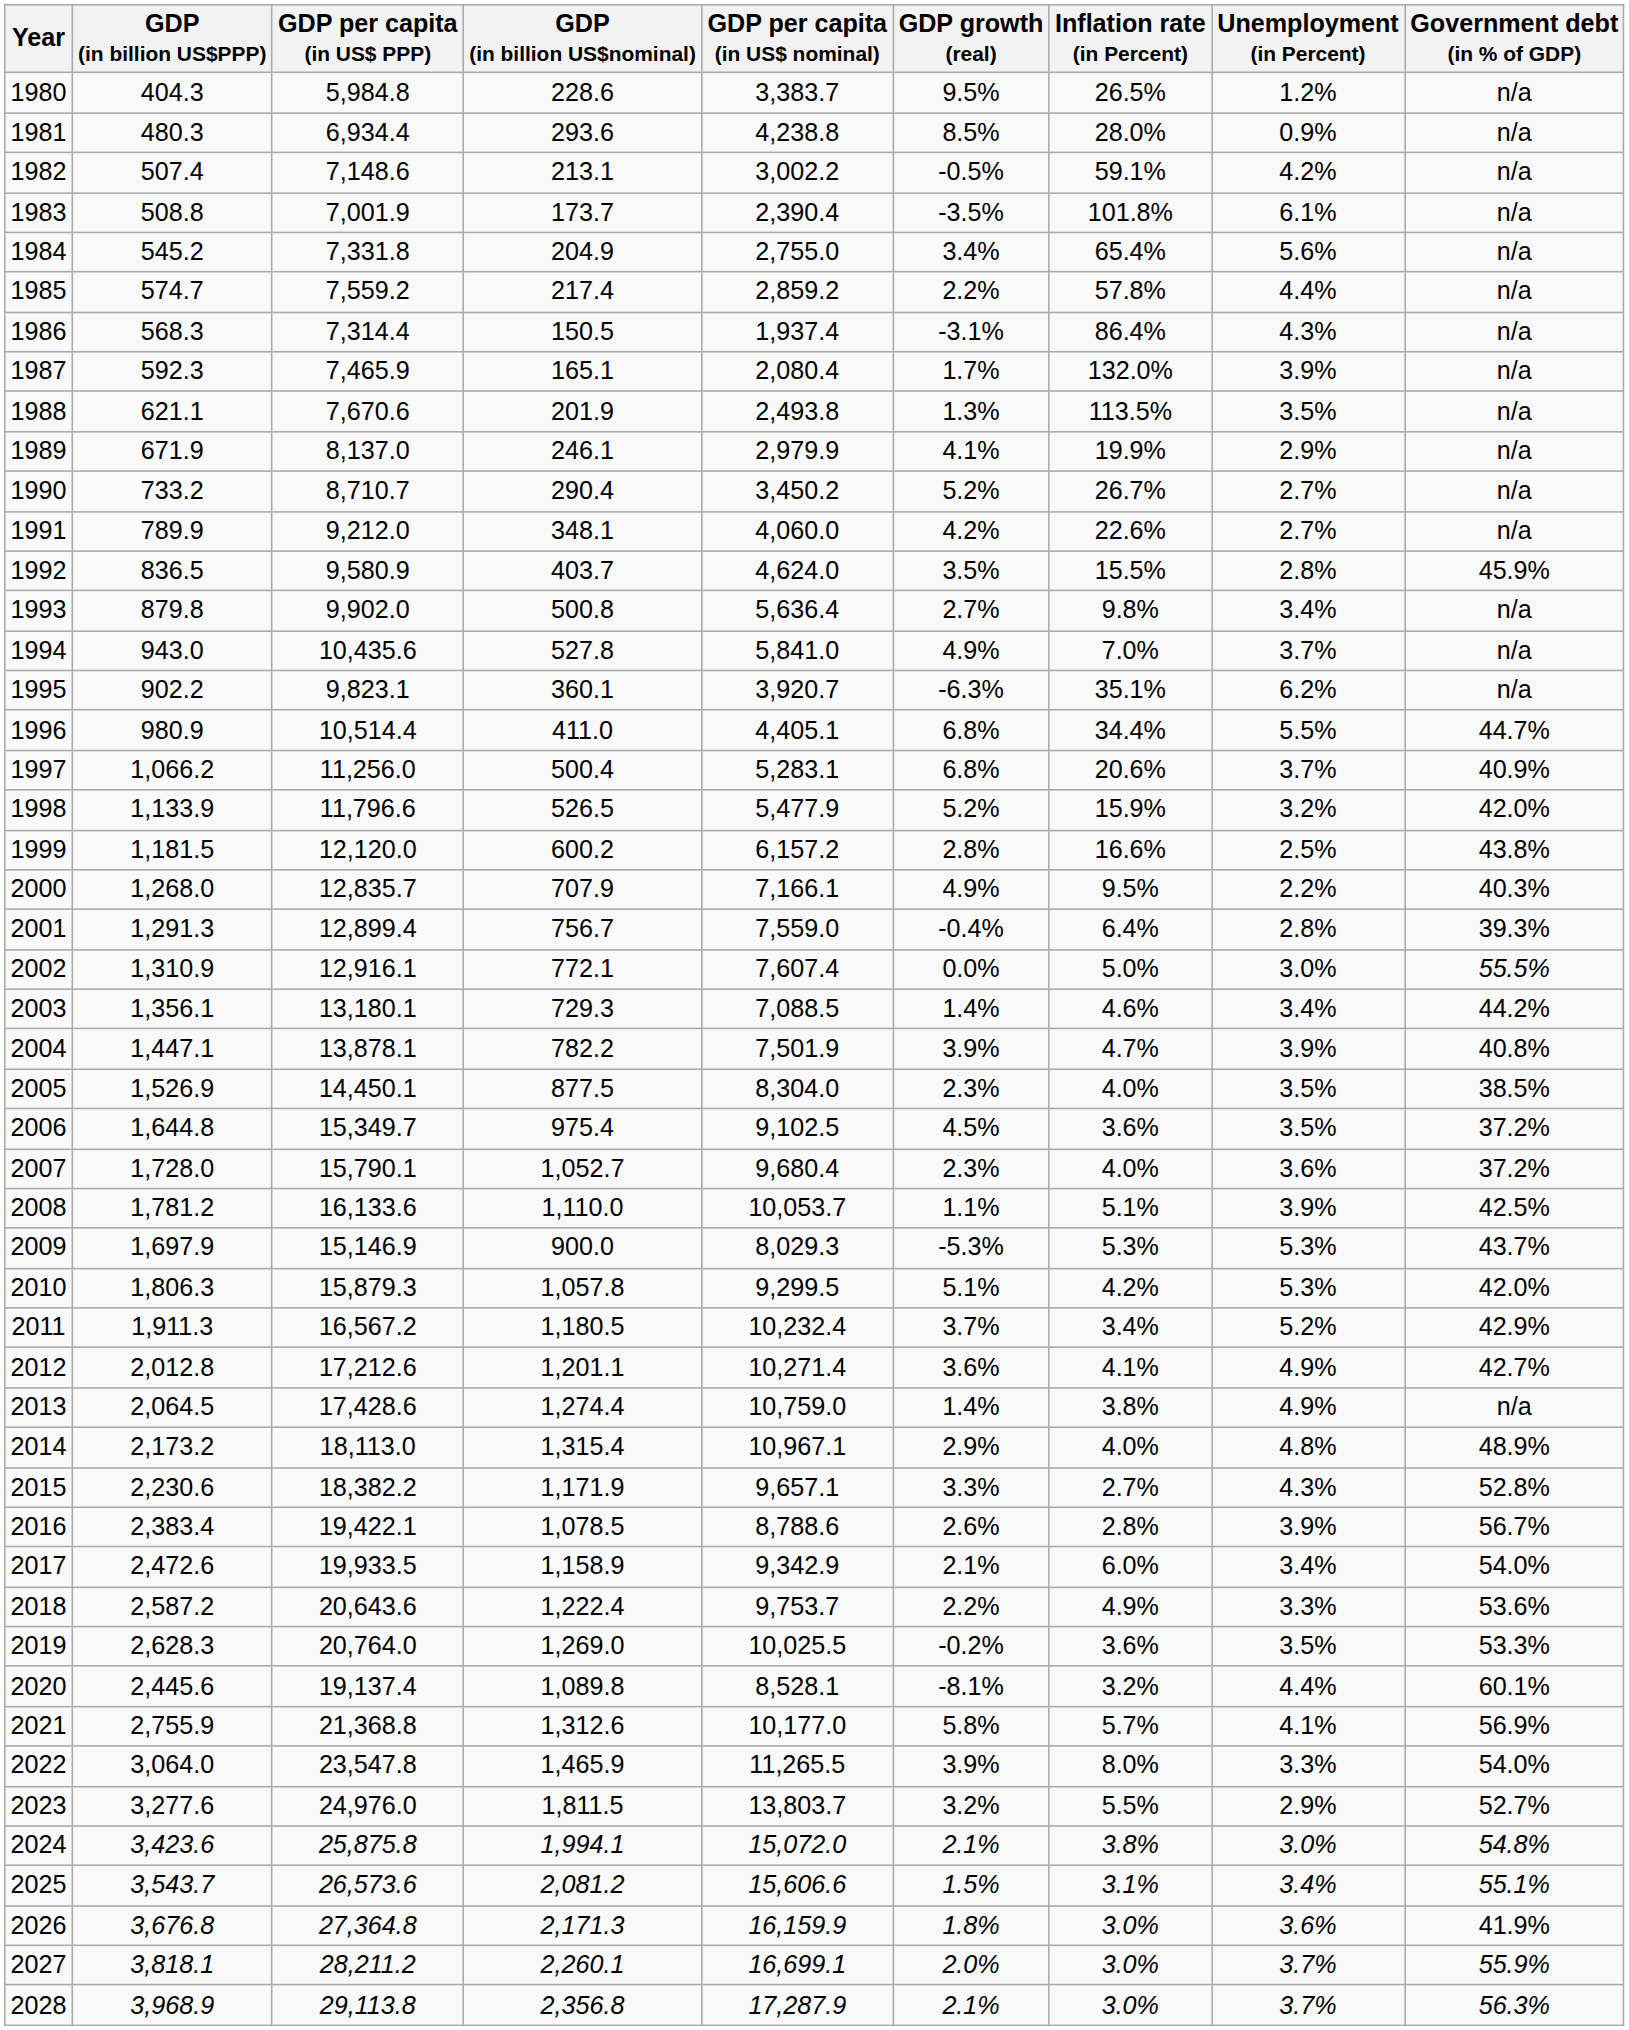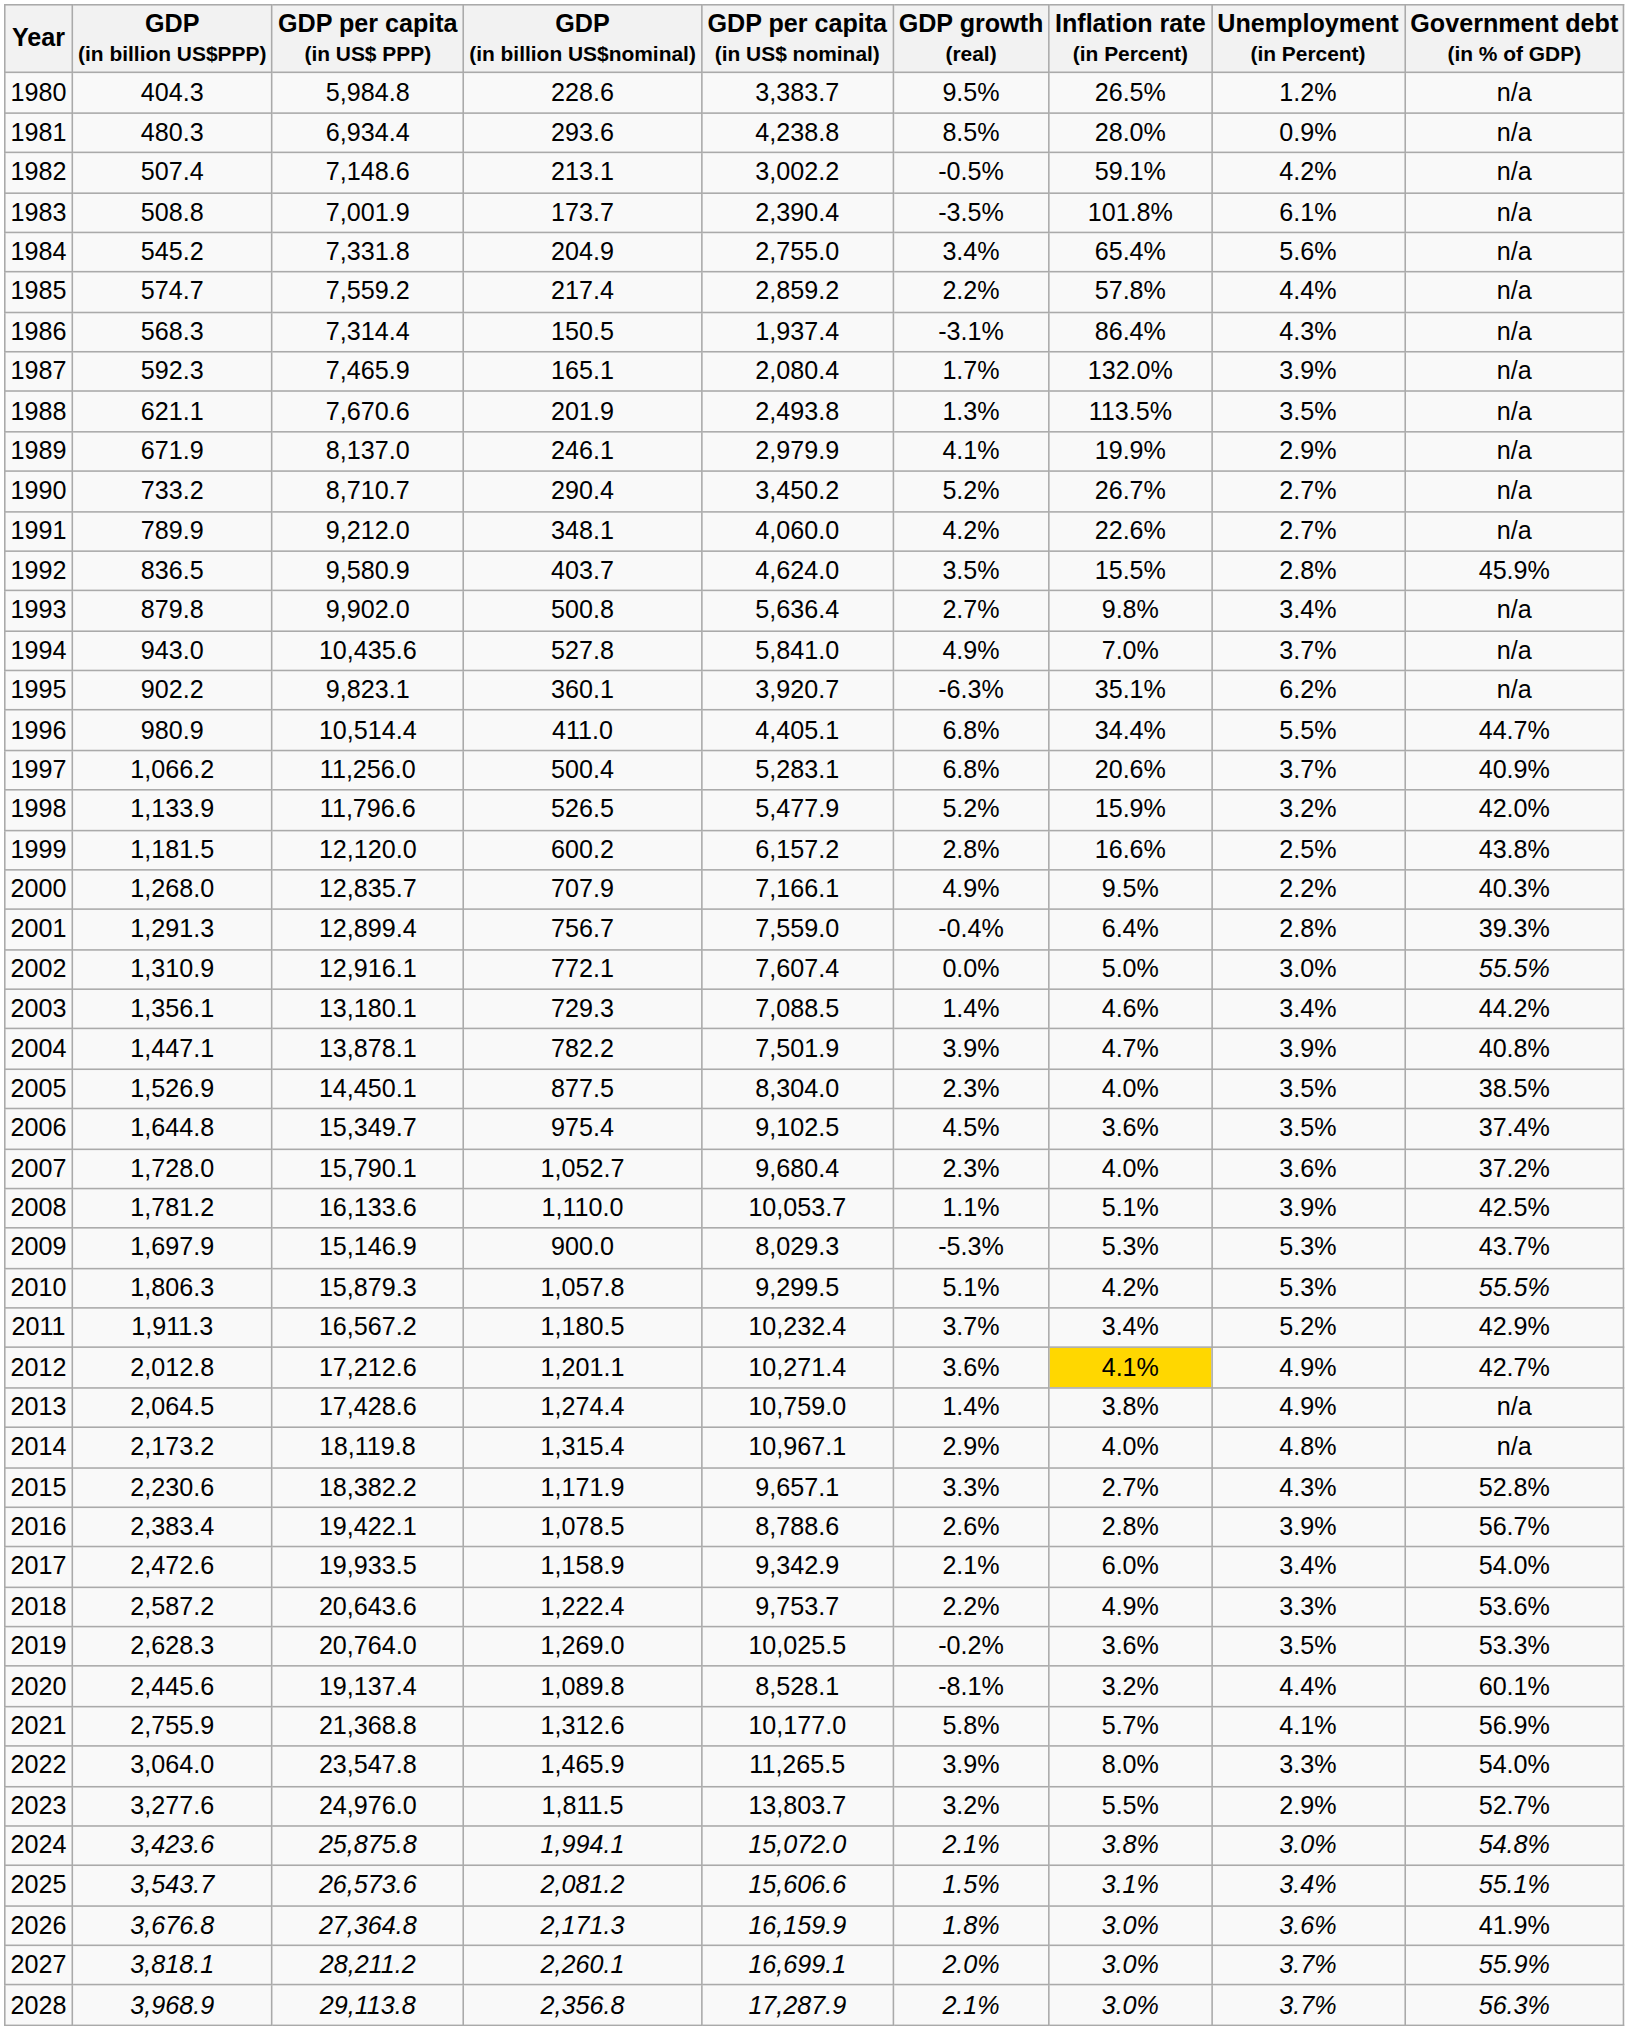 <table class="wikitable" style="text-align:center;">
 <tr>
 <th>Year</th>
 <th>GDP<br><small>(in billion US$PPP)</small></th>
 <th>GDP per capita<br><small>(in US$ PPP)</small></th>
 <th>GDP<br><small>(in billion US$nominal)</small></th>
 <th>GDP per capita<br><small>(in US$ nominal)</small></th>
 <th>GDP growth<br><small>(real)</small></th>
 <th>Inflation rate<br><small>(in Percent)</small></th>
 <th>Unemployment<br><small>(in Percent)</small></th>
 <th>Government debt<br><small>(in % of GDP)</small></th>
 </tr>
 <tr>
 <td>1980</td>
 <td>404.3</td>
 <td>5,984.8</td>
 <td>228.6</td>
 <td>3,383.7</td>
 <td>9.5%</td>
 <td>26.5%</td>
 <td>1.2%</td>
 <td>n/a</td>
 </tr>
 <tr>
 <td>1981</td>
 <td>480.3</td>
 <td>6,934.4</td>
 <td>293.6</td>
 <td>4,238.8</td>
 <td>8.5%</td>
 <td>28.0%</td>
 <td>0.9%</td>
 <td>n/a</td>
 </tr>
 <tr>
 <td>1982</td>
 <td>507.4</td>
 <td>7,148.6</td>
 <td>213.1</td>
 <td>3,002.2</td>
 <td>-0.5%</td>
 <td>59.1%</td>
 <td>4.2%</td>
 <td>n/a</td>
 </tr>
 <tr>
 <td>1983</td>
 <td>508.8</td>
 <td>7,001.9</td>
 <td>173.7</td>
 <td>2,390.4</td>
 <td>-3.5%</td>
 <td>101.8%</td>
 <td>6.1%</td>
 <td>n/a</td>
 </tr>
 <tr>
 <td>1984</td>
 <td>545.2</td>
 <td>7,331.8</td>
 <td>204.9</td>
 <td>2,755.0</td>
 <td>3.4%</td>
 <td>65.4%</td>
 <td>5.6%</td>
 <td>n/a</td>
 </tr>
 <tr>
 <td>1985</td>
 <td>574.7</td>
 <td>7,559.2</td>
 <td>217.4</td>
 <td>2,859.2</td>
 <td>2.2%</td>
 <td>57.8%</td>
 <td>4.4%</td>
 <td>n/a</td>
 </tr>
 <tr>
 <td>1986</td>
 <td>568.3</td>
 <td>7,314.4</td>
 <td>150.5</td>
 <td>1,937.4</td>
 <td>-3.1%</td>
 <td>86.4%</td>
 <td>4.3%</td>
 <td>n/a</td>
 </tr>
 <tr>
 <td>1987</td>
 <td>592.3</td>
 <td>7,465.9</td>
 <td>165.1</td>
 <td>2,080.4</td>
 <td>1.7%</td>
 <td>132.0%</td>
 <td>3.9%</td>
 <td>n/a</td>
 </tr>
 <tr>
 <td>1988</td>
 <td>621.1</td>
 <td>7,670.6</td>
 <td>201.9</td>
 <td>2,493.8</td>
 <td>1.3%</td>
 <td>113.5%</td>
 <td>3.5%</td>
 <td>n/a</td>
 </tr>
 <tr>
 <td>1989</td>
 <td>671.9</td>
 <td>8,137.0</td>
 <td>246.1</td>
 <td>2,979.9</td>
 <td>4.1%</td>
 <td>19.9%</td>
 <td>2.9%</td>
 <td>n/a</td>
 </tr>
 <tr>
 <td>1990</td>
 <td>733.2</td>
 <td>8,710.7</td>
 <td>290.4</td>
 <td>3,450.2</td>
 <td>5.2%</td>
 <td>26.7%</td>
 <td>2.7%</td>
 <td>n/a</td>
 </tr>
 <tr>
 <td>1991</td>
 <td>789.9</td>
 <td>9,212.0</td>
 <td>348.1</td>
 <td>4,060.0</td>
 <td>4.2%</td>
 <td>22.6%</td>
 <td>2.7%</td>
 <td>n/a</td>
 </tr>
 <tr>
 <td>1992</td>
 <td>836.5</td>
 <td>9,580.9</td>
 <td>403.7</td>
 <td>4,624.0</td>
 <td>3.5%</td>
 <td>15.5%</td>
 <td>2.8%</td>
 <td>45.9%</td>
 </tr>
 <tr>
 <td>1993</td>
 <td>879.8</td>
 <td>9,902.0</td>
 <td>500.8</td>
 <td>5,636.4</td>
 <td>2.7%</td>
 <td>9.8%</td>
 <td>3.4%</td>
 <td>n/a</td>
 </tr>
 <tr>
 <td>1994</td>
 <td>943.0</td>
 <td>10,435.6</td>
 <td>527.8</td>
 <td>5,841.0</td>
 <td>4.9%</td>
 <td>7.0%</td>
 <td>3.7%</td>
 <td>n/a</td>
 </tr>
 <tr>
 <td>1995</td>
 <td>902.2</td>
 <td>9,823.1</td>
 <td>360.1</td>
 <td>3,920.7</td>
 <td>-6.3%</td>
 <td>35.1%</td>
 <td>6.2%</td>
 <td>n/a</td>
 </tr>
 <tr>
 <td>1996</td>
 <td>980.9</td>
 <td>10,514.4</td>
 <td>411.0</td>
 <td>4,405.1</td>
 <td>6.8%</td>
 <td>34.4%</td>
 <td>5.5%</td>
 <td>44.7%</td>
 </tr>
 <tr>
 <td>1997</td>
 <td>1,066.2</td>
 <td>11,256.0</td>
 <td>500.4</td>
 <td>5,283.1</td>
 <td>6.8%</td>
 <td>20.6%</td>
 <td>3.7%</td>
 <td>40.9%</td>
 </tr>
 <tr>
 <td>1998</td>
 <td>1,133.9</td>
 <td>11,796.6</td>
 <td>526.5</td>
 <td>5,477.9</td>
 <td>5.2%</td>
 <td>15.9%</td>
 <td>3.2%</td>
 <td>42.0%</td>
 </tr>
 <tr>
 <td>1999</td>
 <td>1,181.5</td>
 <td>12,120.0</td>
 <td>600.2</td>
 <td>6,157.2</td>
 <td>2.8%</td>
 <td>16.6%</td>
 <td>2.5%</td>
 <td>43.8%</td>
 </tr>
 <tr>
 <td>2000</td>
 <td>1,268.0</td>
 <td>12,835.7</td>
 <td>707.9</td>
 <td>7,166.1</td>
 <td>4.9%</td>
 <td>9.5%</td>
 <td>2.2%</td>
 <td>40.3%</td>
 </tr>
 <tr>
 <td>2001</td>
 <td>1,291.3</td>
 <td>12,899.4</td>
 <td>756.7</td>
 <td>7,559.0</td>
 <td>-0.4%</td>
 <td>6.4%</td>
 <td>2.8%</td>
 <td>39.3%</td>
 </tr>
 <tr>
 <td>2002</td>
 <td>1,310.9</td>
 <td>12,916.1</td>
 <td>772.1</td>
 <td>7,607.4</td>
 <td>0.0%</td>
 <td>5.0%</td>
 <td>3.0%</td>
 <td><em>55.5%</em></td>
 </tr>
 <tr>
 <td>2003</td>
 <td>1,356.1</td>
 <td>13,180.1</td>
 <td>729.3</td>
 <td>7,088.5</td>
 <td>1.4%</td>
 <td>4.6%</td>
 <td>3.4%</td>
 <td>44.2%</td>
 </tr>
 <tr>
 <td>2004</td>
 <td>1,447.1</td>
 <td>13,878.1</td>
 <td>782.2</td>
 <td>7,501.9</td>
 <td>3.9%</td>
 <td>4.7%</td>
 <td>3.9%</td>
 <td>40.8%</td>
 </tr>
 <tr>
 <td>2005</td>
 <td>1,526.9</td>
 <td>14,450.1</td>
 <td>877.5</td>
 <td>8,304.0</td>
 <td>2.3%</td>
 <td>4.0%</td>
 <td>3.5%</td>
 <td>38.5%</td>
 </tr>
 <tr>
 <td>2006</td>
 <td>1,644.8</td>
 <td>15,349.7</td>
 <td>975.4</td>
 <td>9,102.5</td>
 <td>4.5%</td>
 <td>3.6%</td>
 <td>3.5%</td>
-<td>37.2%</td>
+<td>37.4%</td>
 </tr>
 <tr>
 <td>2007</td>
 <td>1,728.0</td>
 <td>15,790.1</td>
 <td>1,052.7</td>
 <td>9,680.4</td>
 <td>2.3%</td>
 <td>4.0%</td>
 <td>3.6%</td>
 <td>37.2%</td>
 </tr>
 <tr>
 <td>2008</td>
 <td>1,781.2</td>
 <td>16,133.6</td>
 <td>1,110.0</td>
 <td>10,053.7</td>
 <td>1.1%</td>
 <td>5.1%</td>
 <td>3.9%</td>
 <td>42.5%</td>
 </tr>
 <tr>
 <td>2009</td>
 <td>1,697.9</td>
 <td>15,146.9</td>
 <td>900.0</td>
 <td>8,029.3</td>
 <td>-5.3%</td>
 <td>5.3%</td>
 <td>5.3%</td>
 <td>43.7%</td>
 </tr>
 <tr>
 <td>2010</td>
 <td>1,806.3</td>
 <td>15,879.3</td>
 <td>1,057.8</td>
 <td>9,299.5</td>
 <td>5.1%</td>
 <td>4.2%</td>
 <td>5.3%</td>
-<td>42.0%</td>
+<td><em>55.5%</em></td>
 </tr>
 <tr>
 <td>2011</td>
 <td>1,911.3</td>
 <td>16,567.2</td>
 <td>1,180.5</td>
 <td>10,232.4</td>
 <td>3.7%</td>
 <td>3.4%</td>
 <td>5.2%</td>
 <td>42.9%</td>
 </tr>
 <tr>
 <td>2012</td>
 <td>2,012.8</td>
 <td>17,212.6</td>
 <td>1,201.1</td>
 <td>10,271.4</td>
 <td>3.6%</td>
-<td>4.1%</td>
+<td style="background: gold;">4.1%</td>
 <td>4.9%</td>
 <td>42.7%</td>
 </tr>
 <tr>
 <td>2013</td>
 <td>2,064.5</td>
 <td>17,428.6</td>
 <td>1,274.4</td>
 <td>10,759.0</td>
 <td>1.4%</td>
 <td>3.8%</td>
 <td>4.9%</td>
 <td>n/a</td>
 </tr>
 <tr>
 <td>2014</td>
 <td>2,173.2</td>
-<td>18,113.0</td>
+<td>18,119.8</td>
 <td>1,315.4</td>
 <td>10,967.1</td>
 <td>2.9%</td>
 <td>4.0%</td>
 <td>4.8%</td>
-<td>48.9%</td>
+<td>n/a</td>
 </tr>
 <tr>
 <td>2015</td>
 <td>2,230.6</td>
 <td>18,382.2</td>
 <td>1,171.9</td>
 <td>9,657.1</td>
 <td>3.3%</td>
 <td>2.7%</td>
 <td>4.3%</td>
 <td>52.8%</td>
 </tr>
 <tr>
 <td>2016</td>
 <td>2,383.4</td>
 <td>19,422.1</td>
 <td>1,078.5</td>
 <td>8,788.6</td>
 <td>2.6%</td>
 <td>2.8%</td>
 <td>3.9%</td>
 <td>56.7%</td>
 </tr>
 <tr>
 <td>2017</td>
 <td>2,472.6</td>
 <td>19,933.5</td>
 <td>1,158.9</td>
 <td>9,342.9</td>
 <td>2.1%</td>
 <td>6.0%</td>
 <td>3.4%</td>
 <td>54.0%</td>
 </tr>
 <tr>
 <td>2018</td>
 <td>2,587.2</td>
 <td>20,643.6</td>
 <td>1,222.4</td>
 <td>9,753.7</td>
 <td>2.2%</td>
 <td>4.9%</td>
 <td>3.3%</td>
 <td>53.6%</td>
 </tr>
 <tr>
 <td>2019</td>
 <td>2,628.3</td>
 <td>20,764.0</td>
 <td>1,269.0</td>
 <td>10,025.5</td>
 <td>-0.2%</td>
 <td>3.6%</td>
 <td>3.5%</td>
 <td>53.3%</td>
 </tr>
 <tr>
 <td>2020</td>
 <td>2,445.6</td>
 <td>19,137.4</td>
 <td>1,089.8</td>
 <td>8,528.1</td>
 <td>-8.1%</td>
 <td>3.2%</td>
 <td>4.4%</td>
 <td>60.1%</td>
 </tr>
 <tr>
 <td>2021</td>
 <td>2,755.9</td>
 <td>21,368.8</td>
 <td>1,312.6</td>
 <td>10,177.0</td>
 <td>5.8%</td>
 <td>5.7%</td>
 <td>4.1%</td>
 <td>56.9%</td>
 </tr>
 <tr>
 <td>2022</td>
 <td>3,064.0</td>
 <td>23,547.8</td>
 <td>1,465.9</td>
 <td>11,265.5</td>
 <td>3.9%</td>
 <td>8.0%</td>
 <td>3.3%</td>
 <td>54.0%</td>
 </tr>
 <tr>
 <td>2023</td>
 <td>3,277.6</td>
 <td>24,976.0</td>
 <td>1,811.5</td>
 <td>13,803.7</td>
 <td>3.2%</td>
 <td>5.5%</td>
 <td>2.9%</td>
 <td>52.7%</td>
 </tr>
 <tr>
 <td>2024</td>
 <td><em>3,423.6</em></td>
 <td><em>25,875.8</em></td>
 <td><em>1,994.1</em></td>
 <td><em>15,072.0</em></td>
 <td><em>2.1%</em></td>
 <td><em>3.8%</em></td>
 <td><em>3.0%</em></td>
 <td><em>54.8%</em></td>
 </tr>
 <tr>
 <td>2025</td>
 <td><em>3,543.7</em></td>
 <td><em>26,573.6</em></td>
 <td><em>2,081.2</em></td>
 <td><em>15,606.6</em></td>
 <td><em>1.5%</em></td>
 <td><em>3.1%</em></td>
 <td><em>3.4%</em></td>
 <td><em>55.1%</em></td>
 </tr>
 <tr>
 <td>2026</td>
 <td><em>3,676.8</em></td>
 <td><em>27,364.8</em></td>
 <td><em>2,171.3</em></td>
 <td><em>16,159.9</em></td>
 <td><em>1.8%</em></td>
 <td><em>3.0%</em></td>
 <td><em>3.6%</em></td>
 <td>41.9%</td>
 </tr>
 <tr>
 <td>2027</td>
 <td><em>3,818.1</em></td>
 <td><em>28,211.2</em></td>
 <td><em>2,260.1</em></td>
 <td><em>16,699.1</em></td>
 <td><em>2.0%</em></td>
 <td><em>3.0%</em></td>
 <td><em>3.7%</em></td>
 <td><em>55.9%</em></td>
 </tr>
 <tr>
 <td>2028</td>
 <td><em>3,968.9</em></td>
 <td><em>29,113.8</em></td>
 <td><em>2,356.8</em></td>
 <td><em>17,287.9</em></td>
 <td><em>2.1%</em></td>
 <td><em>3.0%</em></td>
 <td><em>3.7%</em></td>
 <td><em>56.3%</em></td>
 </tr>
 </table>
